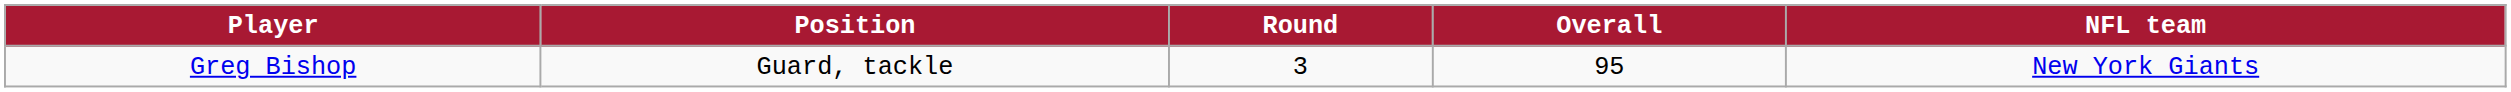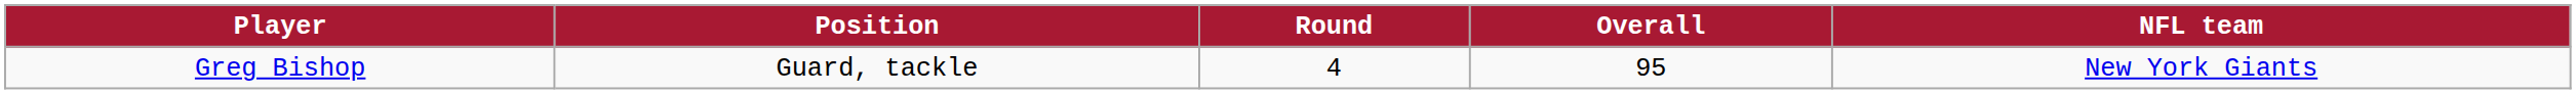 <table class="wikitable" width="65%">
 <tr align="center"  style="background:#A81933;color:#FFFFFF;">
 <td><strong>Player</strong></td>
 <td><strong>Position</strong></td>
 <td><strong>Round</strong></td>
 <td><strong>Overall</strong></td>
 <td><strong>NFL team</strong></td>
 </tr>
 <tr align="center" bgcolor="">
 <td><a href='#'>Greg Bishop</a></td>
 <td>Guard, tackle</td>
-<td>3</td>
+<td>4</td>
 <td>95</td>
 <td><a href='#'>New York Giants</a></td>
 </tr>
 </table>
